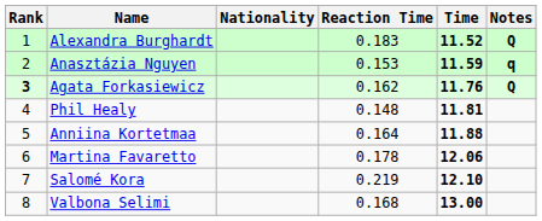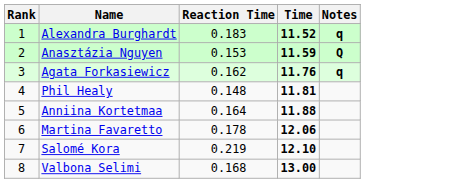 <table class="wikitable sortable" style="text-align:center">
 <tr>
 <th>Rank</th>
 <th>Name</th>
-<th>Nationality</th>
 <th>Reaction Time</th>
 <th>Time</th>
 <th>Notes</th>
 </tr>
 <tr bgcolor=ccffcc>
 <td>1</td>
 <td align=left><a href='#'>Alexandra Burghardt</a></td>
-<td align=left></td>
 <td>0.183</td>
 <td><strong>11.52</strong></td>
-<td><strong>Q</strong></td>
+<td><strong>q</strong></td>
 </tr>
 <tr bgcolor=ccffcc>
 <td>2</td>
 <td align=left><a href='#'>Anasztázia Nguyen</a></td>
-<td align=left></td>
 <td>0.153</td>
 <td><strong>11.59</strong></td>
-<td><strong>q</strong></td>
+<td><strong>Q</strong></td>
 </tr>
 <tr bgcolor=ddffdd>
-<td><strong>3</strong></td>
+<td>3</td>
 <td align=left><a href='#'>Agata Forkasiewicz</a></td>
-<td align=left></td>
 <td>0.162</td>
 <td><strong>11.76</strong></td>
-<td><strong>Q</strong></td>
+<td><strong>q</strong></td>
 </tr>
 <tr>
 <td>4</td>
 <td align=left><a href='#'>Phil Healy</a></td>
-<td align=left></td>
 <td>0.148</td>
 <td><strong>11.81</strong></td>
 <td></td>
 </tr>
 <tr>
 <td>5</td>
 <td align=left><a href='#'>Anniina Kortetmaa</a></td>
-<td align=left></td>
 <td>0.164</td>
 <td><strong>11.88</strong></td>
 <td></td>
 </tr>
 <tr>
 <td>6</td>
 <td align=left><a href='#'>Martina Favaretto</a></td>
-<td align=left></td>
 <td>0.178</td>
 <td><strong>12.06</strong></td>
 <td></td>
 </tr>
 <tr>
 <td>7</td>
 <td align=left><a href='#'>Salomé Kora</a></td>
-<td align=left></td>
 <td>0.219</td>
 <td><strong>12.10</strong></td>
 <td></td>
 </tr>
 <tr>
 <td>8</td>
 <td align=left><a href='#'>Valbona Selimi</a></td>
-<td align=left></td>
 <td>0.168</td>
 <td><strong>13.00</strong></td>
 <td></td>
 </tr>
 </table>
